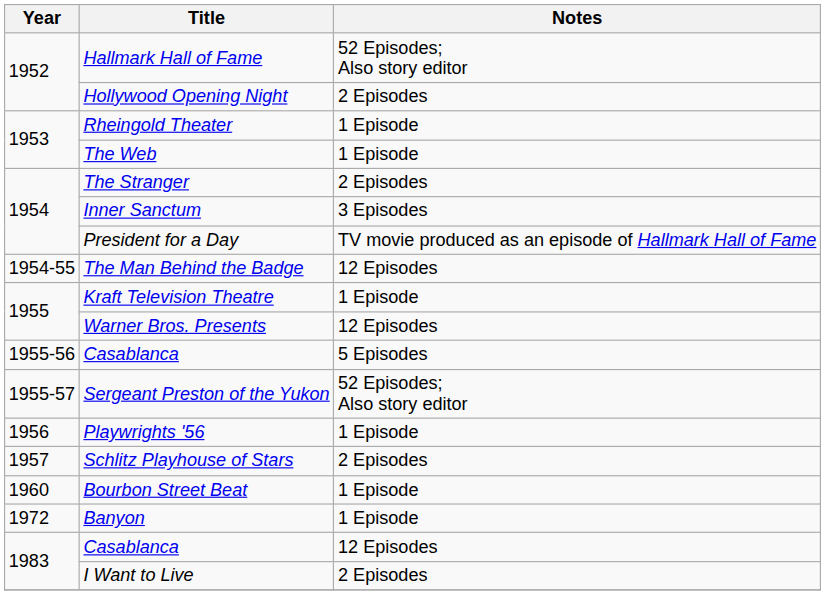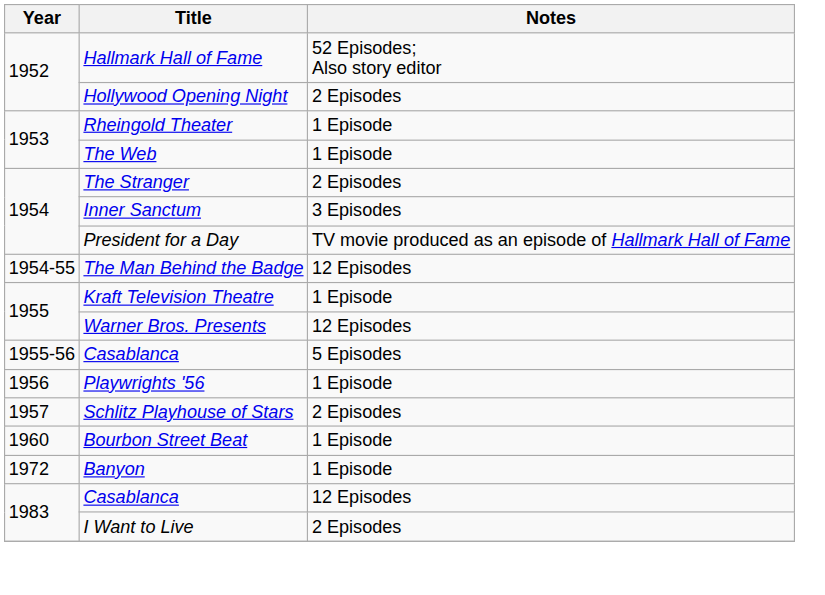 <table class="wikitable">
 <tr>
 <th>Year</th>
 <th>Title</th>
 <th>Notes</th>
 </tr>
 <tr>
 <td rowspan=2>1952</td>
 <td><em><a href='#'>Hallmark Hall of Fame</a></em></td>
 <td>52 Episodes;<br>Also story editor</td>
 </tr>
 <tr>
 <td><em><a href='#'>Hollywood Opening Night</a></em></td>
 <td>2 Episodes</td>
 </tr>
 <tr>
 <td rowspan=2>1953</td>
 <td><em><a href='#'>Rheingold Theater</a></em></td>
 <td>1 Episode</td>
 </tr>
 <tr>
 <td><em><a href='#'>The Web</a></em></td>
 <td>1 Episode</td>
 </tr>
 <tr>
 <td rowspan=3>1954</td>
 <td><em><a href='#'>The Stranger</a></em></td>
 <td>2 Episodes</td>
 </tr>
 <tr>
 <td><em><a href='#'>Inner Sanctum</a></em></td>
 <td>3 Episodes</td>
 </tr>
 <tr>
 <td><em>President for a Day</em></td>
 <td>TV movie produced as an episode of <em><a href='#'>Hallmark Hall of Fame</a></em></td>
 </tr>
 <tr>
 <td>1954-55</td>
 <td><em><a href='#'>The Man Behind the Badge</a></em></td>
 <td>12 Episodes</td>
 </tr>
 <tr>
 <td rowspan=2>1955</td>
 <td><em><a href='#'>Kraft Television Theatre</a></em></td>
 <td>1 Episode</td>
 </tr>
 <tr>
 <td><em><a href='#'>Warner Bros. Presents</a></em></td>
 <td>12 Episodes</td>
 </tr>
 <tr>
 <td>1955-56</td>
 <td><em><a href='#'>Casablanca</a></em></td>
 <td>5 Episodes</td>
 </tr>
 <tr>
-<td>1955-57</td>
-<td><em><a href='#'>Sergeant Preston of the Yukon</a></em></td>
-<td>52 Episodes;<br>Also story editor</td>
-</tr>
-<tr>
 <td>1956</td>
 <td><em><a href='#'>Playwrights '56</a></em></td>
 <td>1 Episode</td>
 </tr>
 <tr>
 <td>1957</td>
 <td><em><a href='#'>Schlitz Playhouse of Stars</a></em></td>
 <td>2 Episodes</td>
 </tr>
 <tr>
 <td>1960</td>
 <td><em><a href='#'>Bourbon Street Beat</a></em></td>
 <td>1 Episode</td>
 </tr>
 <tr>
 <td>1972</td>
 <td><em><a href='#'>Banyon</a></em></td>
 <td>1 Episode</td>
 </tr>
 <tr>
 <td rowspan=2>1983</td>
 <td><em><a href='#'>Casablanca</a></em></td>
 <td>12 Episodes</td>
 </tr>
 <tr>
 <td><em>I Want to Live</em></td>
 <td>2 Episodes</td>
 </tr>
 <tr>
 </tr>
 </table>
